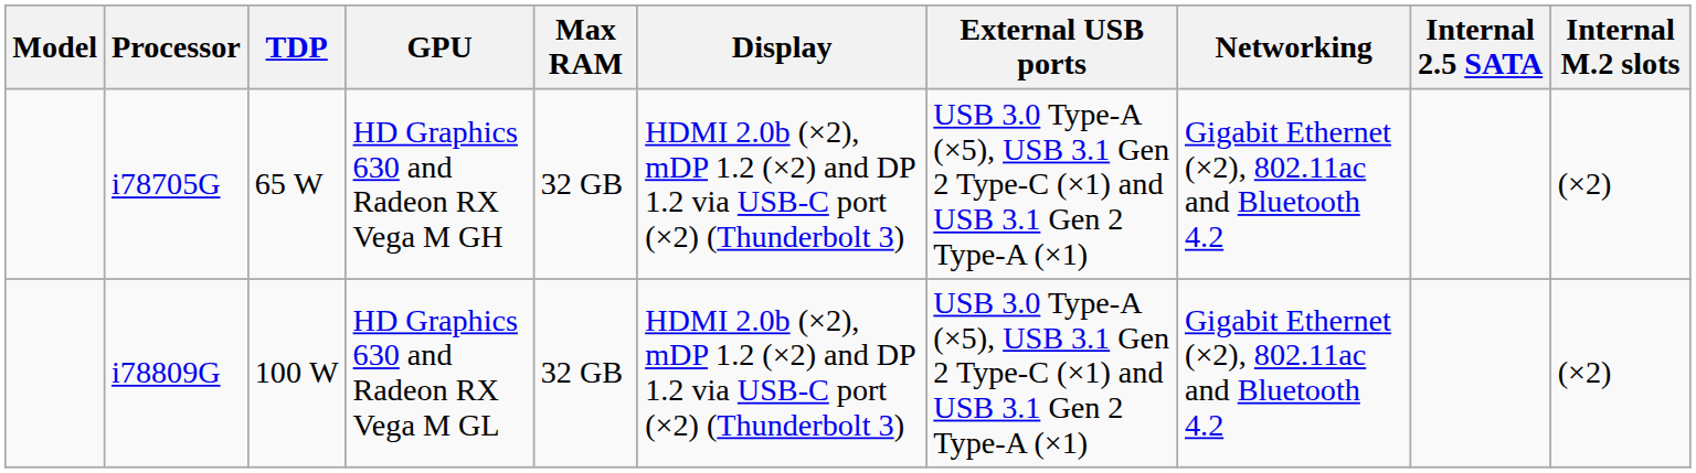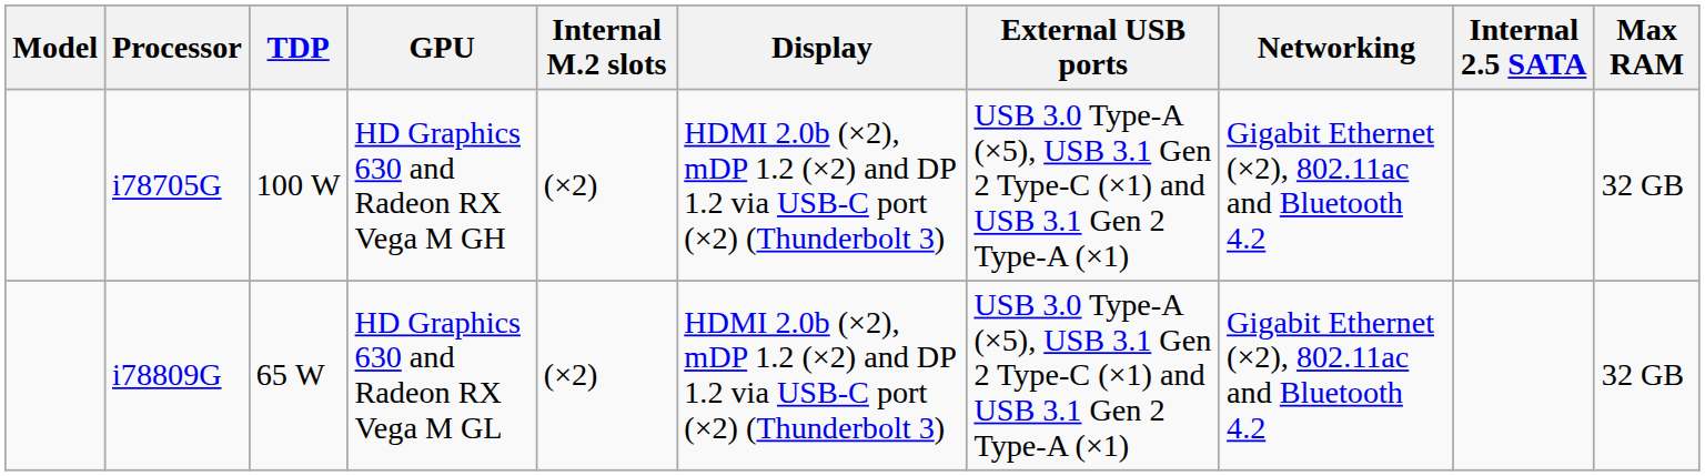 <table class="wikitable">
 <tr>
 <th>Model</th>
 <th>Processor</th>
 <th><a href='#'>TDP</a></th>
 <th>GPU</th>
-<th>Max RAM</th>
+<th>Internal M.2 slots</th>
 <th>Display</th>
 <th>External USB ports</th>
 <th>Networking</th>
 <th>Internal 2.5 <a href='#'>SATA</a></th>
-<th>Internal M.2 slots</th>
+<th>Max RAM</th>
 </tr>
 <tr>
 <td></td>
 <td><a href='#'>i78705G</a></td>
-<td>65 W</td>
+<td>100 W</td>
 <td><a href='#'>HD Graphics 630</a> and Radeon RX Vega M GH</td>
-<td>32 GB</td>
+<td> (×2)</td>
 <td><a href='#'>HDMI 2.0b</a> (×2), <a href='#'>mDP</a> 1.2 (×2) and DP 1.2 via <a href='#'>USB-C</a> port (×2) (<a href='#'>Thunderbolt 3</a>)</td>
 <td><a href='#'>USB 3.0</a> Type-A (×5), <a href='#'>USB 3.1</a> Gen 2 Type-C (×1) and <a href='#'>USB 3.1</a> Gen 2 Type-A (×1)</td>
 <td><a href='#'>Gigabit Ethernet</a> (×2), <a href='#'>802.11ac</a> and <a href='#'>Bluetooth 4.2</a></td>
 <td></td>
-<td> (×2)</td>
+<td>32 GB</td>
 </tr>
 <tr>
 <td></td>
 <td><a href='#'>i78809G</a></td>
-<td>100 W</td>
+<td>65 W</td>
 <td><a href='#'>HD Graphics 630</a> and Radeon RX Vega M GL</td>
-<td>32 GB</td>
+<td> (×2)</td>
 <td><a href='#'>HDMI 2.0b</a> (×2), <a href='#'>mDP</a> 1.2 (×2) and DP 1.2 via <a href='#'>USB-C</a> port (×2) (<a href='#'>Thunderbolt 3</a>)</td>
 <td><a href='#'>USB 3.0</a> Type-A (×5), <a href='#'>USB 3.1</a> Gen 2 Type-C (×1) and <a href='#'>USB 3.1</a> Gen 2 Type-A (×1)</td>
 <td><a href='#'>Gigabit Ethernet</a> (×2), <a href='#'>802.11ac</a> and <a href='#'>Bluetooth 4.2</a></td>
 <td></td>
-<td> (×2)</td>
+<td>32 GB</td>
 </tr>
 </table>
